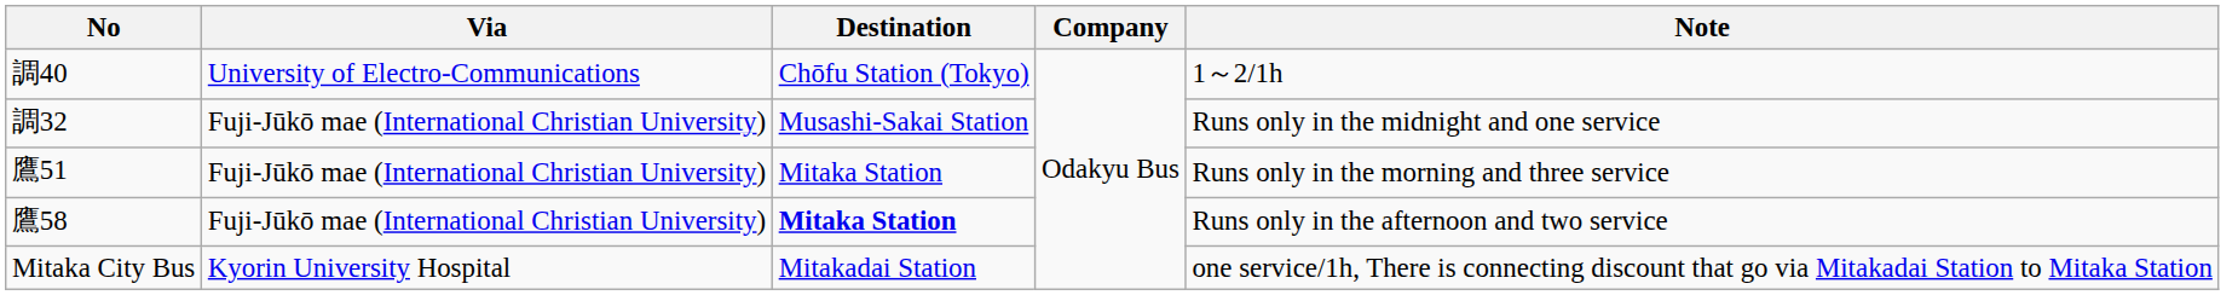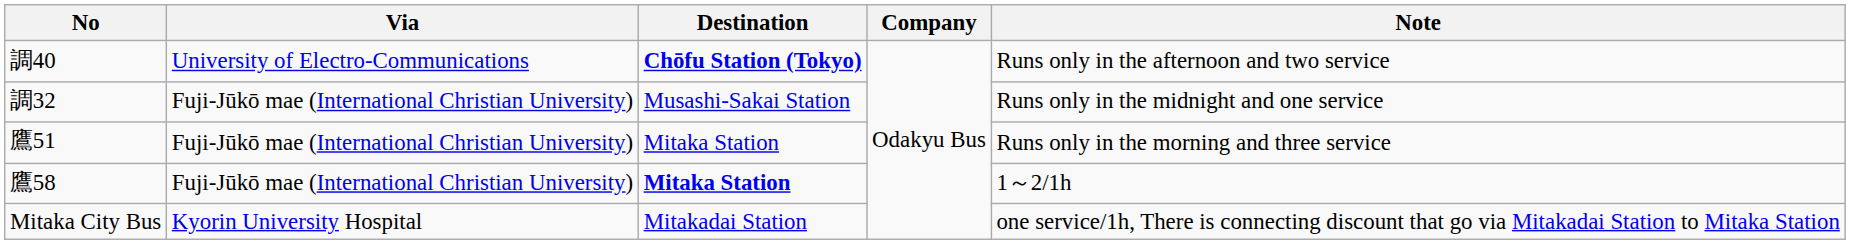 <table class="wikitable">
 <tr>
 <th>No</th>
 <th>Via</th>
 <th>Destination</th>
 <th>Company</th>
 <th>Note</th>
 </tr>
 <tr>
 <td>調40</td>
 <td><a href='#'>University of Electro-Communications</a></td>
-<td><a href='#'>Chōfu Station (Tokyo)</a></td>
+<td><strong><a href='#'>Chōfu Station (Tokyo)</a></strong></td>
 <td rowspan="5">Odakyu Bus</td>
-<td>1～2/1h</td>
+<td>Runs only in the afternoon and two service</td>
 </tr>
 <tr>
 <td>調32</td>
 <td>Fuji-Jūkō mae (<a href='#'>International Christian University</a>)</td>
 <td><a href='#'>Musashi-Sakai Station</a></td>
 <td>Runs only in the midnight and one service</td>
 </tr>
 <tr>
 <td>鷹51</td>
 <td>Fuji-Jūkō mae (<a href='#'>International Christian University</a>)</td>
 <td><a href='#'>Mitaka Station</a></td>
 <td>Runs only in the morning and three service</td>
 </tr>
 <tr>
 <td>鷹58</td>
 <td>Fuji-Jūkō mae (<a href='#'>International Christian University</a>)</td>
 <td><strong><a href='#'>Mitaka Station</a></strong></td>
-<td>Runs only in the afternoon and two service</td>
+<td>1～2/1h</td>
 </tr>
 <tr>
 <td>Mitaka City Bus</td>
 <td><a href='#'>Kyorin University</a> Hospital</td>
 <td><a href='#'>Mitakadai Station</a></td>
 <td>one service/1h, There is connecting discount that go via <a href='#'>Mitakadai Station</a> to <a href='#'>Mitaka Station</a></td>
 </tr>
 </table>
